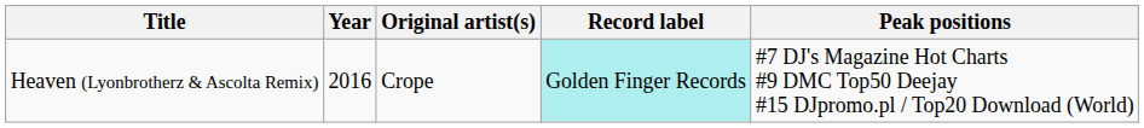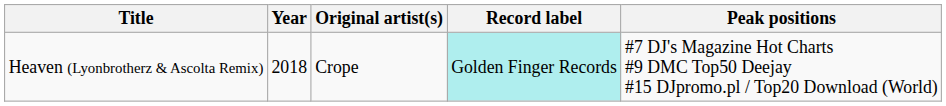 <table class="wikitable">
 <tr>
 <th>Title</th>
 <th>Year</th>
 <th>Original artist(s)</th>
 <th>Record label</th>
 <th>Peak positions</th>
 </tr>
 <tr>
 <td>Heaven <small>(Lyonbrotherz & Ascolta Remix)</small></td>
-<td>2016</td>
+<td>2018</td>
 <td>Crope</td>
 <td style="background: paleturquoise;">Golden Finger Records</td>
 <td>#7 DJ's Magazine Hot Charts<br>#9 DMC Top50 Deejay<br>#15 DJpromo.pl / Top20 Download (World)</td>
 </tr>
 </table>
